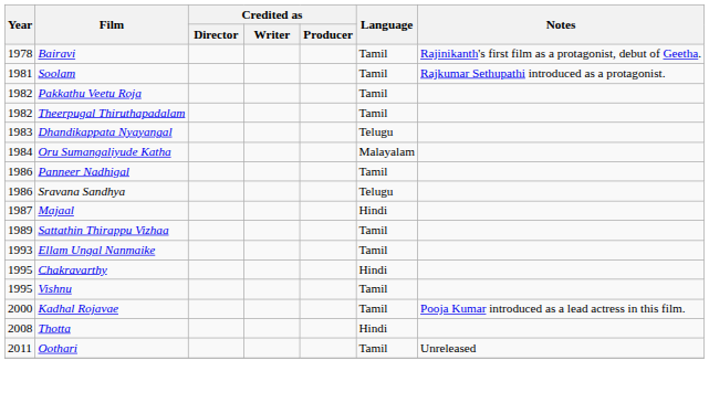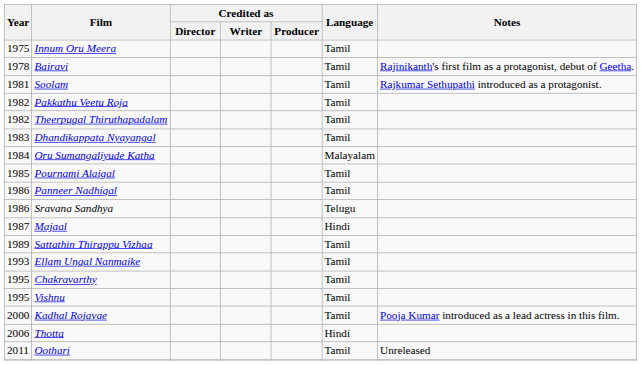 <table class="wikitable sortable">
 <tr>
 <th rowspan=2>Year</th>
 <th rowspan=2>Film</th>
 <th colspan=3>Credited as</th>
 <th rowspan=2 class=unsortable>Language</th>
 <th rowspan=2 class=unsortable>Notes</th>
 </tr>
 <tr>
 <th width=65>Director</th>
 <th width=65>Writer</th>
 <th width=65>Producer</th>
+</tr>
+<tr>
+<td>1975</td>
+<td><em><a href='#'>Innum Oru Meera</a></em></td>
+<td style="text-align:center;"></td>
+<td></td>
+<td></td>
+<td>Tamil</td>
+<td></td>
 </tr>
 <tr>
 <td>1978</td>
 <td><em><a href='#'>Bairavi</a></em></td>
 <td style="text-align:center;"></td>
 <td></td>
 <td></td>
 <td>Tamil</td>
 <td><a href='#'>Rajinikanth</a>'s first film as a protagonist, debut of <a href='#'>Geetha</a>.</td>
 </tr>
 <tr>
 <td>1981</td>
 <td><em><a href='#'>Soolam</a></em></td>
 <td style="text-align:center;"></td>
 <td style="text-align:center;"></td>
 <td style="text-align:center;"></td>
 <td>Tamil</td>
 <td><a href='#'>Rajkumar Sethupathi</a> introduced as a protagonist.</td>
 </tr>
 <tr>
 <td>1982</td>
 <td><em><a href='#'>Pakkathu Veetu Roja</a></em></td>
 <td style="text-align:center;"></td>
 <td></td>
 <td></td>
 <td>Tamil</td>
 <td></td>
 </tr>
 <tr>
 <td>1982</td>
 <td><em><a href='#'>Theerpugal Thiruthapadalam</a></em></td>
 <td style="text-align:center;"></td>
 <td style="text-align:center;"></td>
 <td style="text-align:center;"></td>
 <td>Tamil</td>
 <td></td>
 </tr>
 <tr>
 <td>1983</td>
 <td><em><a href='#'>Dhandikappata Nyayangal</a></em></td>
 <td style="text-align:center;"></td>
 <td style="text-align:center;"></td>
 <td style="text-align:center;"></td>
-<td>Telugu</td>
+<td>Tamil</td>
 <td></td>
 </tr>
 <tr>
 <td>1984</td>
 <td><em><a href='#'>Oru Sumangaliyude Katha</a></em></td>
 <td></td>
 <td style="text-align:center;"></td>
 <td></td>
 <td>Malayalam</td>
+<td></td>
+</tr>
+<tr>
+<td>1985</td>
+<td><em><a href='#'>Pournami Alaigal</a></em></td>
+<td style="text-align:center;"></td>
+<td style="text-align:center;"></td>
+<td style="text-align:center;"></td>
+<td>Tamil</td>
 <td></td>
 </tr>
 <tr>
 <td>1986</td>
 <td><em><a href='#'>Panneer Nadhigal</a></em></td>
 <td style="text-align:center;"></td>
 <td style="text-align:center;"></td>
 <td style="text-align:center;"></td>
 <td>Tamil</td>
 <td></td>
 </tr>
 <tr>
 <td>1986</td>
 <td><em>Sravana Sandhya</em></td>
 <td></td>
 <td style="text-align:center;"></td>
 <td></td>
 <td>Telugu</td>
 <td></td>
 </tr>
 <tr>
 <td>1987</td>
 <td><em><a href='#'>Majaal</a></em></td>
 <td></td>
 <td style="text-align:center;"></td>
 <td></td>
 <td>Hindi</td>
 <td></td>
 </tr>
 <tr>
 <td>1989</td>
 <td><em><a href='#'>Sattathin Thirappu Vizhaa</a></em></td>
 <td style="text-align:center;"></td>
 <td style="text-align:center;"></td>
 <td style="text-align:center;"></td>
 <td>Tamil</td>
 <td></td>
 </tr>
 <tr>
 <td>1993</td>
 <td><em><a href='#'>Ellam Ungal Nanmaike</a></em></td>
 <td style="text-align:center;"></td>
 <td style="text-align:center;"></td>
 <td style="text-align:center;"></td>
 <td>Tamil</td>
 <td></td>
 </tr>
 <tr>
 <td>1995</td>
 <td><em><a href='#'>Chakravarthy</a></em></td>
 <td style="text-align:center;"></td>
 <td style="text-align:center;"></td>
 <td style="text-align:center;"></td>
-<td>Hindi</td>
+<td>Tamil</td>
 <td></td>
 </tr>
 <tr>
 <td>1995</td>
 <td><em><a href='#'>Vishnu</a></em></td>
 <td></td>
 <td></td>
 <td style="text-align:center;"></td>
 <td>Tamil</td>
 <td></td>
 </tr>
 <tr>
 <td>2000</td>
 <td><em><a href='#'>Kadhal Rojavae</a></em></td>
 <td></td>
 <td></td>
 <td style="text-align:center;"></td>
 <td>Tamil</td>
 <td><a href='#'>Pooja Kumar</a> introduced as a lead actress in this film.</td>
 </tr>
 <tr>
-<td>2008</td>
+<td>2006</td>
 <td><em><a href='#'>Thotta</a></em></td>
 <td></td>
 <td></td>
 <td style="text-align:center;"></td>
 <td>Hindi</td>
 <td></td>
 </tr>
 <tr>
 <td>2011</td>
 <td><em><a href='#'>Oothari</a></em></td>
 <td></td>
 <td></td>
 <td style="text-align:center;"></td>
 <td>Tamil</td>
 <td>Unreleased</td>
 </tr>
 <tr>
 </tr>
 </table>
